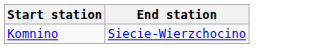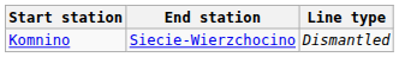 <table class="wikitable">
 <tr>
 <th>Start station</th>
 <th>End station</th>
+<th>Line type</th>
 </tr>
 <tr>
 <td><a href='#'>Komnino</a></td>
 <td><a href='#'>Siecie-Wierzchocino</a></td>
+<td><em>Dismantled</em></td>
 </tr>
 </table>
